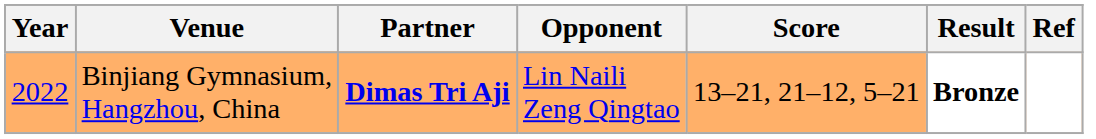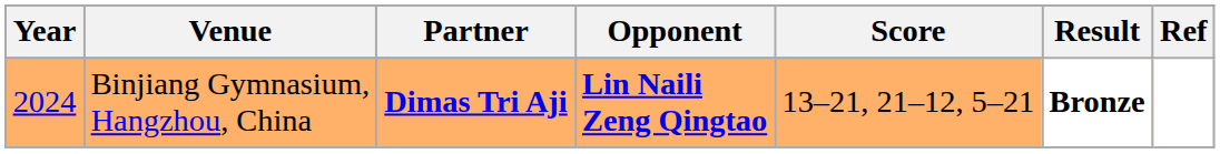 <table class="sortable wikitable" style="font-size: 90%;">
 <tr>
 <th>Year</th>
 <th>Venue</th>
 <th>Partner</th>
 <th>Opponent</th>
 <th>Score</th>
 <th>Result</th>
 <th>Ref</th>
 </tr>
 <tr style="background:#FFB069">
-<td align="center"><a href='#'>2022</a></td>
+<td align="center"><a href='#'>2024</a></td>
 <td align="left">Binjiang Gymnasium,<br><a href='#'>Hangzhou</a>, China</td>
 <td align="left"><strong> <a href='#'>Dimas Tri Aji</a></strong></td>
-<td align="left"> <a href='#'>Lin Naili</a><br> <a href='#'>Zeng Qingtao</a></td>
+<td align="left"><strong> <a href='#'>Lin Naili</a><br> <a href='#'>Zeng Qingtao</a></strong></td>
 <td align="left">13–21, 21–12, 5–21</td>
 <td style="text-align:left; background:white"> <strong>Bronze</strong></td>
 <td style="text-align:left; background:white"></td>
 </tr>
 </table>
